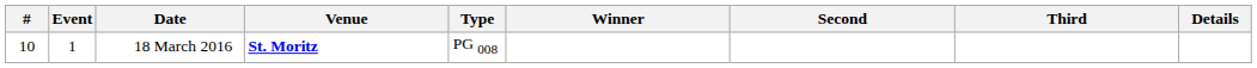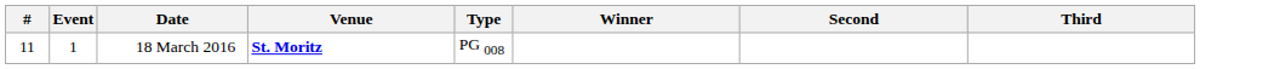 <table class="wikitable plainrowheaders" style="background:#fff; font-size:86%; line-height:16px; border:grey solid 1px; border-collapse:collapse;">
 <tr style="background:#ccc; text-align:center;">
 <th style="width:30px;">#</th>
 <th style="width:33px;">Event</th>
 <th style="width:120px;">Date</th>
 <th style="width:168px;">Venue</th>
 <th style="width:42px;">Type</th>
 <th style="width:185px;">Winner</th>
 <th style="width:185px;">Second</th>
 <th style="width:185px;">Third</th>
-<th style="width:55px;">Details</th>
 </tr>
 <tr>
-<td align=center>10</td>
+<td align=center>11</td>
 <td align=center>1</td>
 <td align=right>18 March 2016  </td>
 <td><strong> <a href='#'>St. Moritz</a></strong></td>
 <td align=center>PG <sub>008</sub> </td>
 <td></td>
 <td></td>
 <td></td>
-<td></td>
 </tr>
 </table>
